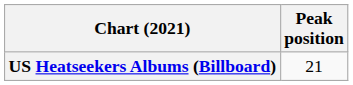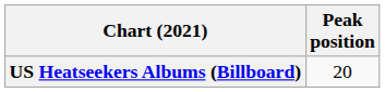 <table class="wikitable plainrowheaders" style="text-align:center">
 <tr>
 <th scope="col">Chart (2021)</th>
 <th scope="col">Peak<br>position</th>
 </tr>
 <tr>
 <th scope="row">US <a href='#'>Heatseekers Albums</a> (<a href='#'>Billboard</a>)</th>
-<td>21</td>
+<td>20</td>
 </tr>
 </table>
